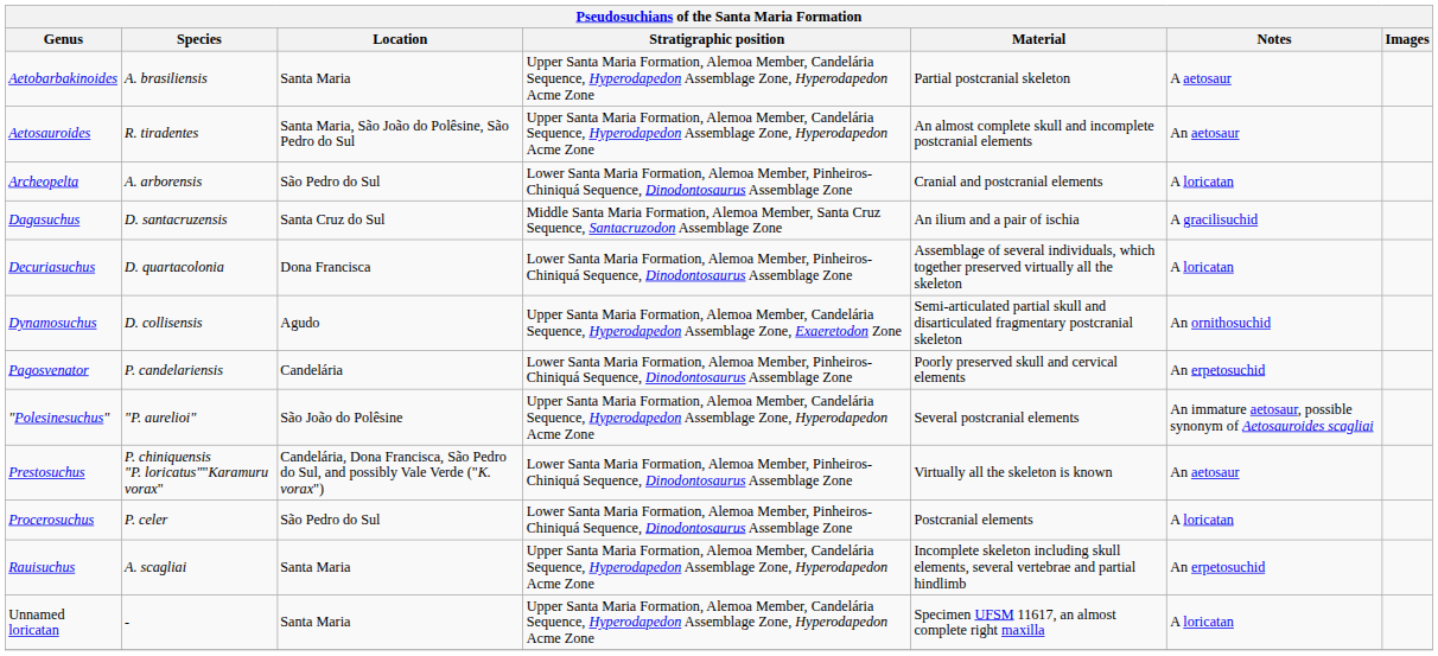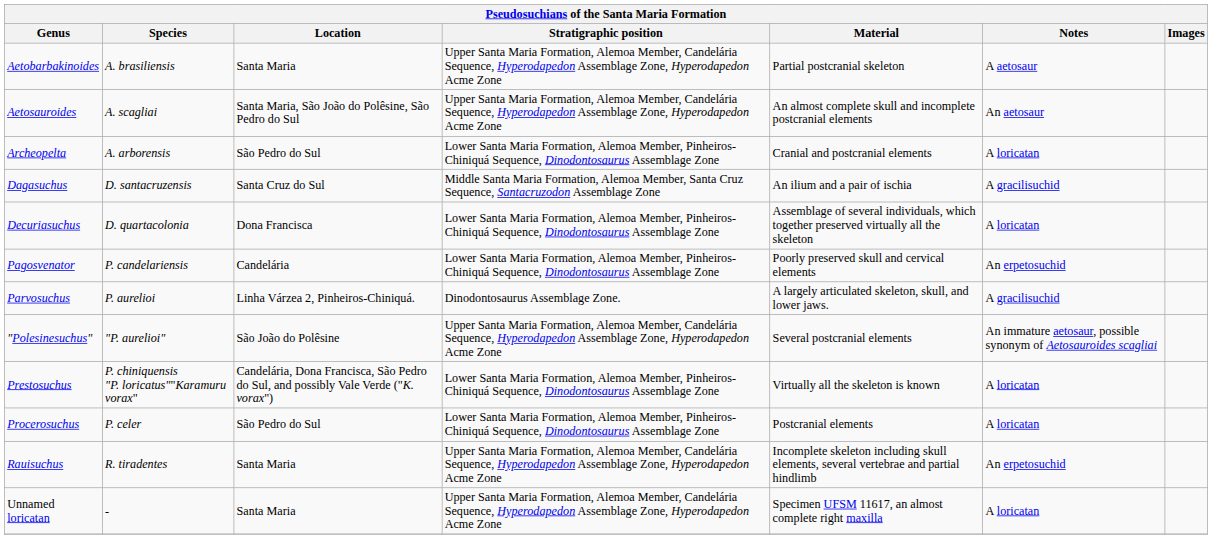 <table class="wikitable" style="margin:auto;">
 <tr>
 <th colspan="7" style="text-align:center;"><a href='#'>Pseudosuchians</a> of the Santa Maria Formation</th>
 </tr>
 <tr>
 <th>Genus</th>
 <th>Species</th>
 <th>Location</th>
 <th>Stratigraphic position</th>
 <th>Material</th>
 <th>Notes</th>
 <th>Images</th>
 </tr>
 <tr>
 <td><em><a href='#'>Aetobarbakinoides</a></em></td>
 <td><em>A. brasiliensis</em></td>
 <td>Santa Maria</td>
 <td>Upper Santa Maria Formation, Alemoa Member, Candelária Sequence, <em><a href='#'>Hyperodapedon</a></em> Assemblage Zone, <em>Hyperodapedon</em> Acme Zone</td>
 <td>Partial postcranial skeleton</td>
 <td>A <a href='#'>aetosaur</a></td>
 <td></td>
 </tr>
 <tr>
 <td><em><a href='#'>Aetosauroides</a></em></td>
-<td><em>R. tiradentes</em></td>
+<td><em>A. scagliai</em></td>
 <td>Santa Maria, São João do Polêsine, São Pedro do Sul</td>
 <td>Upper Santa Maria Formation, Alemoa Member, Candelária Sequence, <em><a href='#'>Hyperodapedon</a></em> Assemblage Zone, <em>Hyperodapedon</em> Acme Zone</td>
 <td>An almost complete skull and incomplete postcranial elements</td>
 <td>An <a href='#'>aetosaur</a></td>
 <td></td>
 </tr>
 <tr>
 <td><em><a href='#'>Archeopelta</a></em></td>
 <td><em>A. arborensis</em></td>
 <td>São Pedro do Sul</td>
 <td>Lower Santa Maria Formation, Alemoa Member, Pinheiros-Chiniquá Sequence, <em><a href='#'>Dinodontosaurus</a></em> Assemblage Zone</td>
 <td>Cranial and postcranial elements</td>
 <td>A <a href='#'>loricatan</a></td>
 <td></td>
 </tr>
 <tr>
 <td><em><a href='#'>Dagasuchus</a></em></td>
 <td><em>D. santacruzensis</em></td>
 <td>Santa Cruz do Sul</td>
 <td>Middle Santa Maria Formation, Alemoa Member, Santa Cruz Sequence, <em><a href='#'>Santacruzodon</a></em> Assemblage Zone</td>
 <td>An ilium and a pair of ischia</td>
 <td>A <a href='#'>gracilisuchid</a></td>
 <td></td>
 </tr>
 <tr>
 <td><em><a href='#'>Decuriasuchus</a></em></td>
 <td><em>D. quartacolonia</em></td>
 <td>Dona Francisca</td>
 <td>Lower Santa Maria Formation, Alemoa Member, Pinheiros-Chiniquá Sequence, <em><a href='#'>Dinodontosaurus</a></em> Assemblage Zone</td>
 <td>Assemblage of several individuals, which together preserved virtually all the skeleton</td>
 <td>A <a href='#'>loricatan</a></td>
 <td></td>
 </tr>
 <tr>
-<td><em><a href='#'>Dynamosuchus</a></em></td>
-<td><em>D. collisensis</em></td>
-<td>Agudo</td>
-<td>Upper Santa Maria Formation, Alemoa Member, Candelária Sequence, <em><a href='#'>Hyperodapedon</a></em> Assemblage Zone, <em><a href='#'>Exaeretodon</a></em> Zone</td>
-<td>Semi-articulated partial skull and disarticulated fragmentary postcranial skeleton</td>
-<td>An <a href='#'>ornithosuchid</a></td>
-<td></td>
-</tr>
-<tr>
 <td><em><a href='#'>Pagosvenator</a></em></td>
 <td><em>P. candelariensis</em></td>
 <td>Candelária</td>
 <td>Lower Santa Maria Formation, Alemoa Member, Pinheiros-Chiniquá Sequence, <em><a href='#'>Dinodontosaurus</a></em> Assemblage Zone</td>
 <td>Poorly preserved skull and cervical elements</td>
 <td>An <a href='#'>erpetosuchid</a></td>
+<td></td>
+</tr>
+<tr>
+<td><em><a href='#'>Parvosuchus</a></em></td>
+<td><em>P. aurelioi</em></td>
+<td>Linha Várzea 2, Pinheiros-Chiniquá.</td>
+<td>Dinodontosaurus Assemblage Zone.</td>
+<td>A largely articulated skeleton, skull, and lower jaws.</td>
+<td>A <a href='#'>gracilisuchid</a></td>
 <td></td>
 </tr>
 <tr>
 <td><em>"<a href='#'>Polesinesuchus</a>"</em></td>
 <td><em>"P. aurelioi"</em></td>
 <td>São João do Polêsine</td>
 <td>Upper Santa Maria Formation, Alemoa Member, Candelária Sequence, <em><a href='#'>Hyperodapedon</a></em> Assemblage Zone, <em>Hyperodapedon</em> Acme Zone</td>
 <td>Several postcranial elements</td>
 <td>An immature <a href='#'>aetosaur</a>, possible synonym of <em><a href='#'>Aetosauroides scagliai</a></em></td>
 <td></td>
 </tr>
 <tr>
 <td><em><a href='#'>Prestosuchus</a></em> </td>
 <td><em>P. chiniquensis</em><br><em>"P. loricatus"</em>"<em>Karamuru vorax</em>"</td>
 <td>Candelária, Dona Francisca, São Pedro do Sul, and possibly Vale Verde ("<em>K. vorax</em>")</td>
 <td>Lower Santa Maria Formation, Alemoa Member, Pinheiros-Chiniquá Sequence, <em><a href='#'>Dinodontosaurus</a></em> Assemblage Zone</td>
 <td>Virtually all the skeleton is known</td>
-<td>An <a href='#'>aetosaur</a></td>
+<td>A <a href='#'>loricatan</a></td>
 <td></td>
 </tr>
 <tr>
 <td><em><a href='#'>Procerosuchus</a></em></td>
 <td><em>P. celer</em></td>
 <td>São Pedro do Sul</td>
 <td>Lower Santa Maria Formation, Alemoa Member, Pinheiros-Chiniquá Sequence, <em><a href='#'>Dinodontosaurus</a></em> Assemblage Zone</td>
 <td>Postcranial elements</td>
 <td>A <a href='#'>loricatan</a></td>
 <td></td>
 </tr>
 <tr>
 <td><em><a href='#'>Rauisuchus</a></em> </td>
-<td><em>A. scagliai</em></td>
+<td><em>R. tiradentes</em></td>
 <td>Santa Maria</td>
 <td>Upper Santa Maria Formation, Alemoa Member, Candelária Sequence, <em><a href='#'>Hyperodapedon</a></em> Assemblage Zone, <em>Hyperodapedon</em> Acme Zone</td>
 <td>Incomplete skeleton including skull elements, several vertebrae and partial hindlimb</td>
 <td>An <a href='#'>erpetosuchid</a></td>
 <td></td>
 </tr>
 <tr>
 <td>Unnamed <a href='#'>loricatan</a></td>
 <td>-</td>
 <td>Santa Maria</td>
 <td>Upper Santa Maria Formation, Alemoa Member, Candelária Sequence, <em><a href='#'>Hyperodapedon</a></em> Assemblage Zone, <em>Hyperodapedon</em> Acme Zone</td>
 <td>Specimen <a href='#'>UFSM</a> 11617, an almost complete right <a href='#'>maxilla</a></td>
 <td>A <a href='#'>loricatan</a></td>
 <td></td>
 </tr>
 <tr>
 </tr>
 </table>
